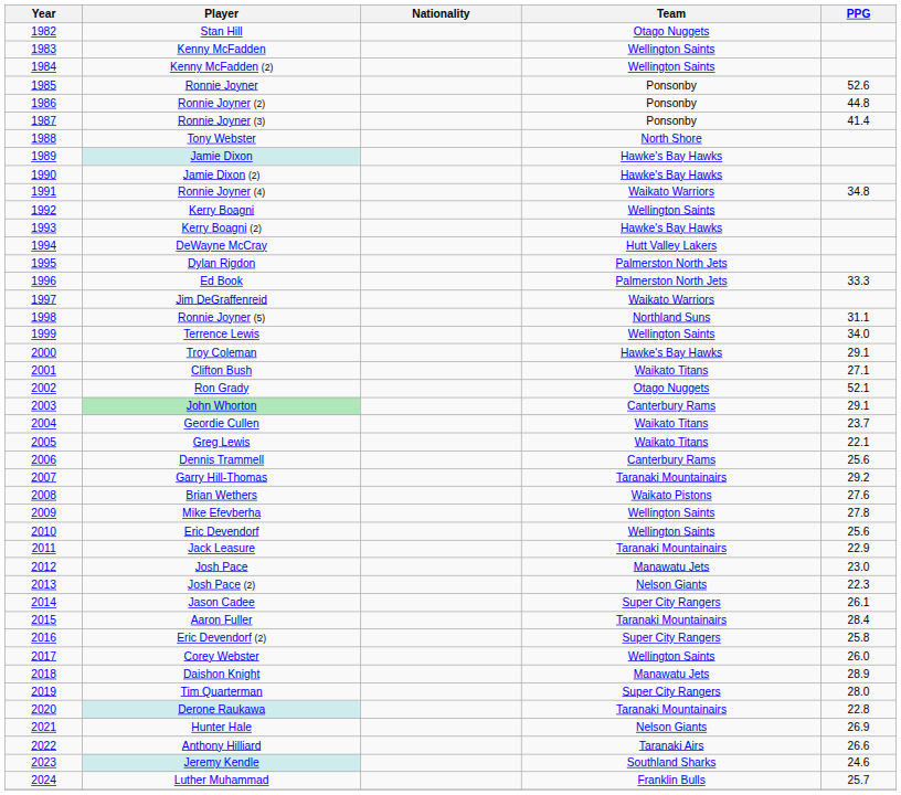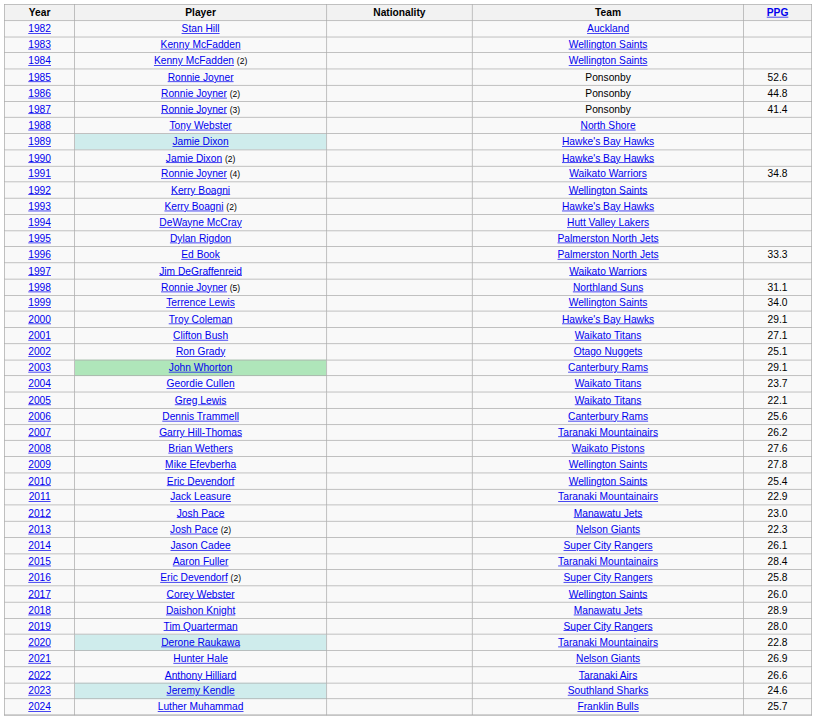 <table class="wikitable" style="width: 90%; text-align:center; font-size:90%">
 <tr>
 <th>Year</th>
 <th>Player</th>
 <th>Nationality</th>
 <th>Team</th>
 <th><a href='#'>PPG</a></th>
 </tr>
 <tr>
 <td><a href='#'>1982</a></td>
 <td><a href='#'>Stan Hill</a></td>
 <td></td>
-<td><a href='#'>Otago Nuggets</a></td>
+<td><a href='#'>Auckland</a></td>
 <td></td>
 </tr>
 <tr>
 <td><a href='#'>1983</a></td>
 <td><a href='#'>Kenny McFadden</a></td>
 <td></td>
 <td><a href='#'>Wellington Saints</a></td>
 <td></td>
 </tr>
 <tr>
 <td><a href='#'>1984</a></td>
 <td><a href='#'>Kenny McFadden</a> <small>(2)</small></td>
 <td></td>
 <td><a href='#'>Wellington Saints</a></td>
 <td></td>
 </tr>
 <tr>
 <td><a href='#'>1985</a></td>
 <td><a href='#'>Ronnie Joyner</a></td>
 <td></td>
 <td>Ponsonby</td>
 <td>52.6</td>
 </tr>
 <tr>
 <td><a href='#'>1986</a></td>
 <td><a href='#'>Ronnie Joyner</a> <small>(2)</small></td>
 <td></td>
 <td>Ponsonby</td>
 <td>44.8</td>
 </tr>
 <tr>
 <td><a href='#'>1987</a></td>
 <td><a href='#'>Ronnie Joyner</a> <small>(3)</small></td>
 <td></td>
 <td>Ponsonby</td>
 <td>41.4</td>
 </tr>
 <tr>
 <td><a href='#'>1988</a></td>
 <td><a href='#'>Tony Webster</a></td>
 <td></td>
 <td><a href='#'>North Shore</a></td>
 <td></td>
 </tr>
 <tr>
 <td><a href='#'>1989</a></td>
 <td bgcolor="CFECEC"><a href='#'>Jamie Dixon</a></td>
 <td></td>
 <td><a href='#'>Hawke's Bay Hawks</a></td>
 <td></td>
 </tr>
 <tr>
 <td><a href='#'>1990</a></td>
 <td><a href='#'>Jamie Dixon</a> <small>(2)</small></td>
 <td></td>
 <td><a href='#'>Hawke's Bay Hawks</a></td>
 <td></td>
 </tr>
 <tr>
 <td><a href='#'>1991</a></td>
 <td><a href='#'>Ronnie Joyner</a> <small>(4)</small></td>
 <td></td>
 <td><a href='#'>Waikato Warriors</a></td>
 <td>34.8</td>
 </tr>
 <tr>
 <td><a href='#'>1992</a></td>
 <td><a href='#'>Kerry Boagni</a></td>
 <td></td>
 <td><a href='#'>Wellington Saints</a></td>
 <td></td>
 </tr>
 <tr>
 <td><a href='#'>1993</a></td>
 <td><a href='#'>Kerry Boagni</a> <small>(2)</small></td>
 <td></td>
 <td><a href='#'>Hawke's Bay Hawks</a></td>
 <td></td>
 </tr>
 <tr>
 <td><a href='#'>1994</a></td>
 <td><a href='#'>DeWayne McCray</a></td>
 <td></td>
 <td><a href='#'>Hutt Valley Lakers</a></td>
 <td></td>
 </tr>
 <tr>
 <td><a href='#'>1995</a></td>
 <td><a href='#'>Dylan Rigdon</a></td>
 <td></td>
 <td><a href='#'>Palmerston North Jets</a></td>
 <td></td>
 </tr>
 <tr>
 <td><a href='#'>1996</a></td>
 <td><a href='#'>Ed Book</a></td>
 <td></td>
 <td><a href='#'>Palmerston North Jets</a></td>
 <td>33.3</td>
 </tr>
 <tr>
 <td><a href='#'>1997</a></td>
 <td><a href='#'>Jim DeGraffenreid</a></td>
 <td></td>
 <td><a href='#'>Waikato Warriors</a></td>
 <td></td>
 </tr>
 <tr>
 <td><a href='#'>1998</a></td>
 <td><a href='#'>Ronnie Joyner</a> <small>(5)</small></td>
 <td></td>
 <td><a href='#'>Northland Suns</a></td>
 <td>31.1</td>
 </tr>
 <tr>
 <td><a href='#'>1999</a></td>
 <td><a href='#'>Terrence Lewis</a></td>
 <td></td>
 <td><a href='#'>Wellington Saints</a></td>
 <td>34.0</td>
 </tr>
 <tr>
 <td><a href='#'>2000</a></td>
 <td><a href='#'>Troy Coleman</a></td>
 <td></td>
 <td><a href='#'>Hawke's Bay Hawks</a></td>
 <td>29.1</td>
 </tr>
 <tr>
 <td><a href='#'>2001</a></td>
 <td><a href='#'>Clifton Bush</a></td>
 <td></td>
 <td><a href='#'>Waikato Titans</a></td>
 <td>27.1</td>
 </tr>
 <tr>
 <td><a href='#'>2002</a></td>
 <td><a href='#'>Ron Grady</a></td>
 <td></td>
 <td><a href='#'>Otago Nuggets</a></td>
-<td>52.1</td>
+<td>25.1</td>
 </tr>
 <tr>
 <td><a href='#'>2003</a></td>
 <td style="text-align:center;background:#afe6ba;"><a href='#'>John Whorton</a></td>
 <td></td>
 <td><a href='#'>Canterbury Rams</a></td>
 <td>29.1</td>
 </tr>
 <tr>
 <td><a href='#'>2004</a></td>
 <td><a href='#'>Geordie Cullen</a></td>
 <td></td>
 <td><a href='#'>Waikato Titans</a></td>
 <td>23.7</td>
 </tr>
 <tr>
 <td><a href='#'>2005</a></td>
 <td><a href='#'>Greg Lewis</a></td>
 <td></td>
 <td><a href='#'>Waikato Titans</a></td>
 <td>22.1</td>
 </tr>
 <tr>
 <td><a href='#'>2006</a></td>
 <td><a href='#'>Dennis Trammell</a></td>
 <td></td>
 <td><a href='#'>Canterbury Rams</a></td>
 <td>25.6</td>
 </tr>
 <tr>
 <td><a href='#'>2007</a></td>
 <td><a href='#'>Garry Hill-Thomas</a></td>
 <td></td>
 <td><a href='#'>Taranaki Mountainairs</a></td>
-<td>29.2</td>
+<td>26.2</td>
 </tr>
 <tr>
 <td><a href='#'>2008</a></td>
 <td><a href='#'>Brian Wethers</a></td>
 <td></td>
 <td><a href='#'>Waikato Pistons</a></td>
 <td>27.6</td>
 </tr>
 <tr>
 <td><a href='#'>2009</a></td>
 <td><a href='#'>Mike Efevberha</a></td>
 <td></td>
 <td><a href='#'>Wellington Saints</a></td>
 <td>27.8</td>
 </tr>
 <tr>
 <td><a href='#'>2010</a></td>
 <td><a href='#'>Eric Devendorf</a></td>
 <td></td>
 <td><a href='#'>Wellington Saints</a></td>
-<td>25.6</td>
+<td>25.4</td>
 </tr>
 <tr>
 <td><a href='#'>2011</a></td>
 <td><a href='#'>Jack Leasure</a></td>
 <td></td>
 <td><a href='#'>Taranaki Mountainairs</a></td>
 <td>22.9</td>
 </tr>
 <tr>
 <td><a href='#'>2012</a></td>
 <td><a href='#'>Josh Pace</a></td>
 <td></td>
 <td><a href='#'>Manawatu Jets</a></td>
 <td>23.0</td>
 </tr>
 <tr>
 <td><a href='#'>2013</a></td>
 <td><a href='#'>Josh Pace</a> <small>(2)</small></td>
 <td></td>
 <td><a href='#'>Nelson Giants</a></td>
 <td>22.3</td>
 </tr>
 <tr>
 <td><a href='#'>2014</a></td>
 <td><a href='#'>Jason Cadee</a></td>
 <td></td>
 <td><a href='#'>Super City Rangers</a></td>
 <td>26.1</td>
 </tr>
 <tr>
 <td><a href='#'>2015</a></td>
 <td><a href='#'>Aaron Fuller</a></td>
 <td></td>
 <td><a href='#'>Taranaki Mountainairs</a></td>
 <td>28.4</td>
 </tr>
 <tr>
 <td><a href='#'>2016</a></td>
 <td><a href='#'>Eric Devendorf</a> <small>(2)</small></td>
 <td></td>
 <td><a href='#'>Super City Rangers</a></td>
 <td>25.8</td>
 </tr>
 <tr>
 <td><a href='#'>2017</a></td>
 <td><a href='#'>Corey Webster</a></td>
 <td></td>
 <td><a href='#'>Wellington Saints</a></td>
 <td>26.0</td>
 </tr>
 <tr>
 <td><a href='#'>2018</a></td>
 <td><a href='#'>Daishon Knight</a></td>
 <td></td>
 <td><a href='#'>Manawatu Jets</a></td>
 <td>28.9</td>
 </tr>
 <tr>
 <td><a href='#'>2019</a></td>
 <td><a href='#'>Tim Quarterman</a></td>
 <td></td>
 <td><a href='#'>Super City Rangers</a></td>
 <td>28.0</td>
 </tr>
 <tr>
 <td><a href='#'>2020</a></td>
 <td bgcolor="CFECEC"><a href='#'>Derone Raukawa</a></td>
 <td></td>
 <td><a href='#'>Taranaki Mountainairs</a></td>
 <td>22.8</td>
 </tr>
 <tr>
 <td><a href='#'>2021</a></td>
 <td><a href='#'>Hunter Hale</a></td>
 <td></td>
 <td><a href='#'>Nelson Giants</a></td>
 <td>26.9</td>
 </tr>
 <tr>
 <td><a href='#'>2022</a></td>
 <td><a href='#'>Anthony Hilliard</a></td>
 <td></td>
 <td><a href='#'>Taranaki Airs</a></td>
 <td>26.6</td>
 </tr>
 <tr>
 <td><a href='#'>2023</a></td>
 <td bgcolor="CFECEC"><a href='#'>Jeremy Kendle</a></td>
 <td></td>
 <td><a href='#'>Southland Sharks</a></td>
 <td>24.6</td>
 </tr>
 <tr>
 <td><a href='#'>2024</a></td>
 <td><a href='#'>Luther Muhammad</a></td>
 <td></td>
 <td><a href='#'>Franklin Bulls</a></td>
 <td>25.7</td>
 </tr>
 <tr>
 </tr>
 </table>
